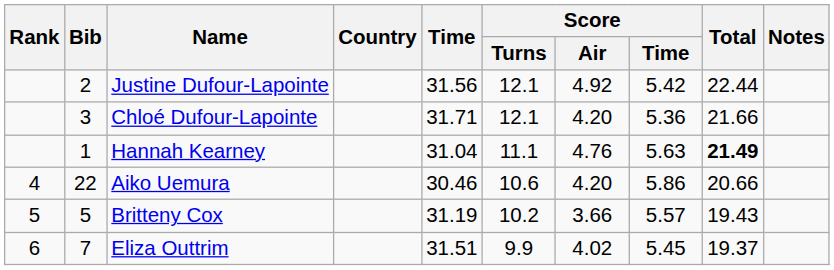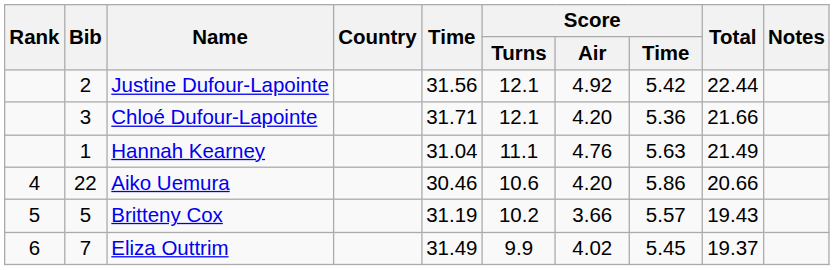 <table class="wikitable sortable" style="text-align:center">
 <tr>
 <th rowspan=2>Rank</th>
 <th rowspan=2>Bib</th>
 <th rowspan=2>Name</th>
 <th rowspan=2>Country</th>
 <th rowspan=2>Time</th>
 <th colspan=3>Score</th>
 <th rowspan=2>Total</th>
 <th rowspan=2>Notes</th>
 </tr>
 <tr>
 <th width=50>Turns</th>
 <th width=50>Air</th>
 <th width=50>Time</th>
 </tr>
 <tr>
 <td></td>
 <td>2</td>
 <td align=left><a href='#'>Justine Dufour-Lapointe</a></td>
 <td align=left></td>
 <td>31.56</td>
 <td>12.1</td>
 <td>4.92</td>
 <td>5.42</td>
 <td>22.44</td>
 <td></td>
 </tr>
 <tr>
 <td></td>
 <td>3</td>
 <td align=left><a href='#'>Chloé Dufour-Lapointe</a></td>
 <td align=left></td>
 <td>31.71</td>
 <td>12.1</td>
 <td>4.20</td>
 <td>5.36</td>
 <td>21.66</td>
 <td></td>
 </tr>
 <tr>
 <td></td>
 <td>1</td>
 <td align=left><a href='#'>Hannah Kearney</a></td>
 <td align=left></td>
 <td>31.04</td>
 <td>11.1</td>
 <td>4.76</td>
 <td>5.63</td>
-<td><strong>21.49</strong></td>
+<td>21.49</td>
 <td></td>
 </tr>
 <tr>
 <td>4</td>
 <td>22</td>
 <td align=left><a href='#'>Aiko Uemura</a></td>
 <td align=left></td>
 <td>30.46</td>
 <td>10.6</td>
 <td>4.20</td>
 <td>5.86</td>
 <td>20.66</td>
 <td></td>
 </tr>
 <tr>
 <td>5</td>
 <td>5</td>
 <td align=left><a href='#'>Britteny Cox</a></td>
 <td align=left></td>
 <td>31.19</td>
 <td>10.2</td>
 <td>3.66</td>
 <td>5.57</td>
 <td>19.43</td>
 <td></td>
 </tr>
 <tr>
 <td>6</td>
 <td>7</td>
 <td align=left><a href='#'>Eliza Outtrim</a></td>
 <td align=left></td>
-<td>31.51</td>
+<td>31.49</td>
 <td>9.9</td>
 <td>4.02</td>
 <td>5.45</td>
 <td>19.37</td>
 <td></td>
 </tr>
 </table>
